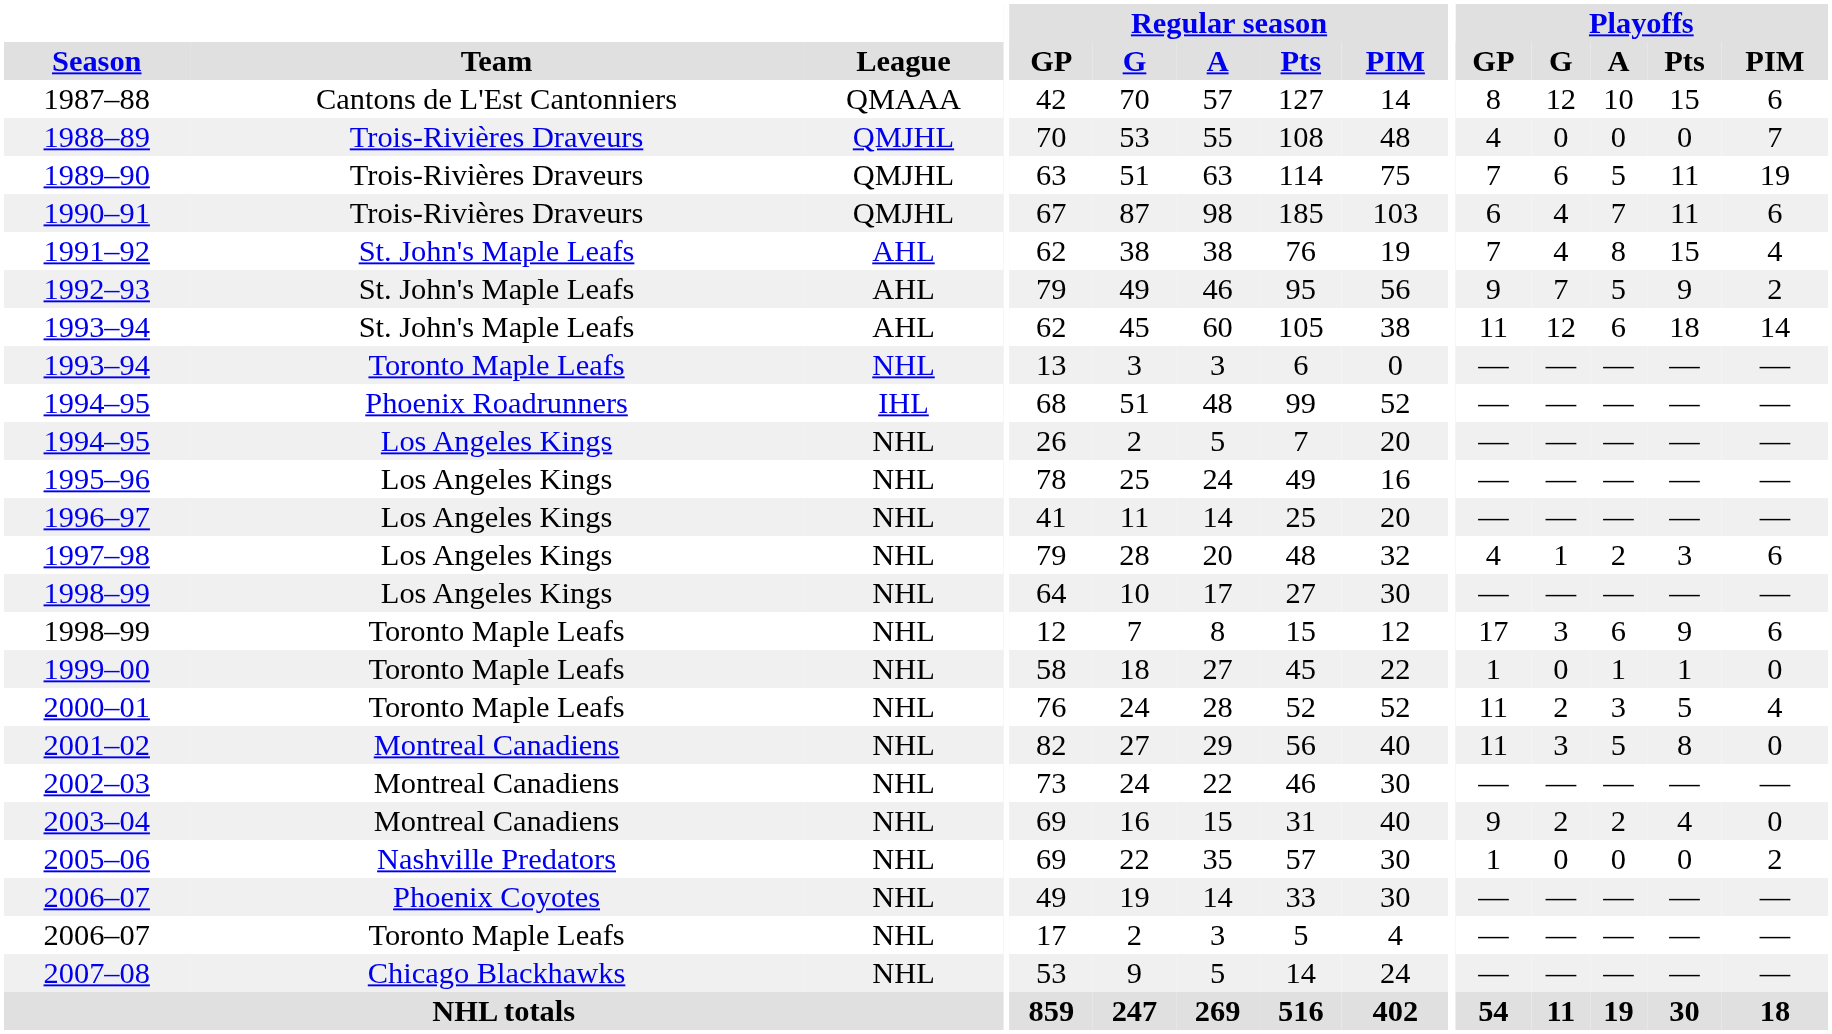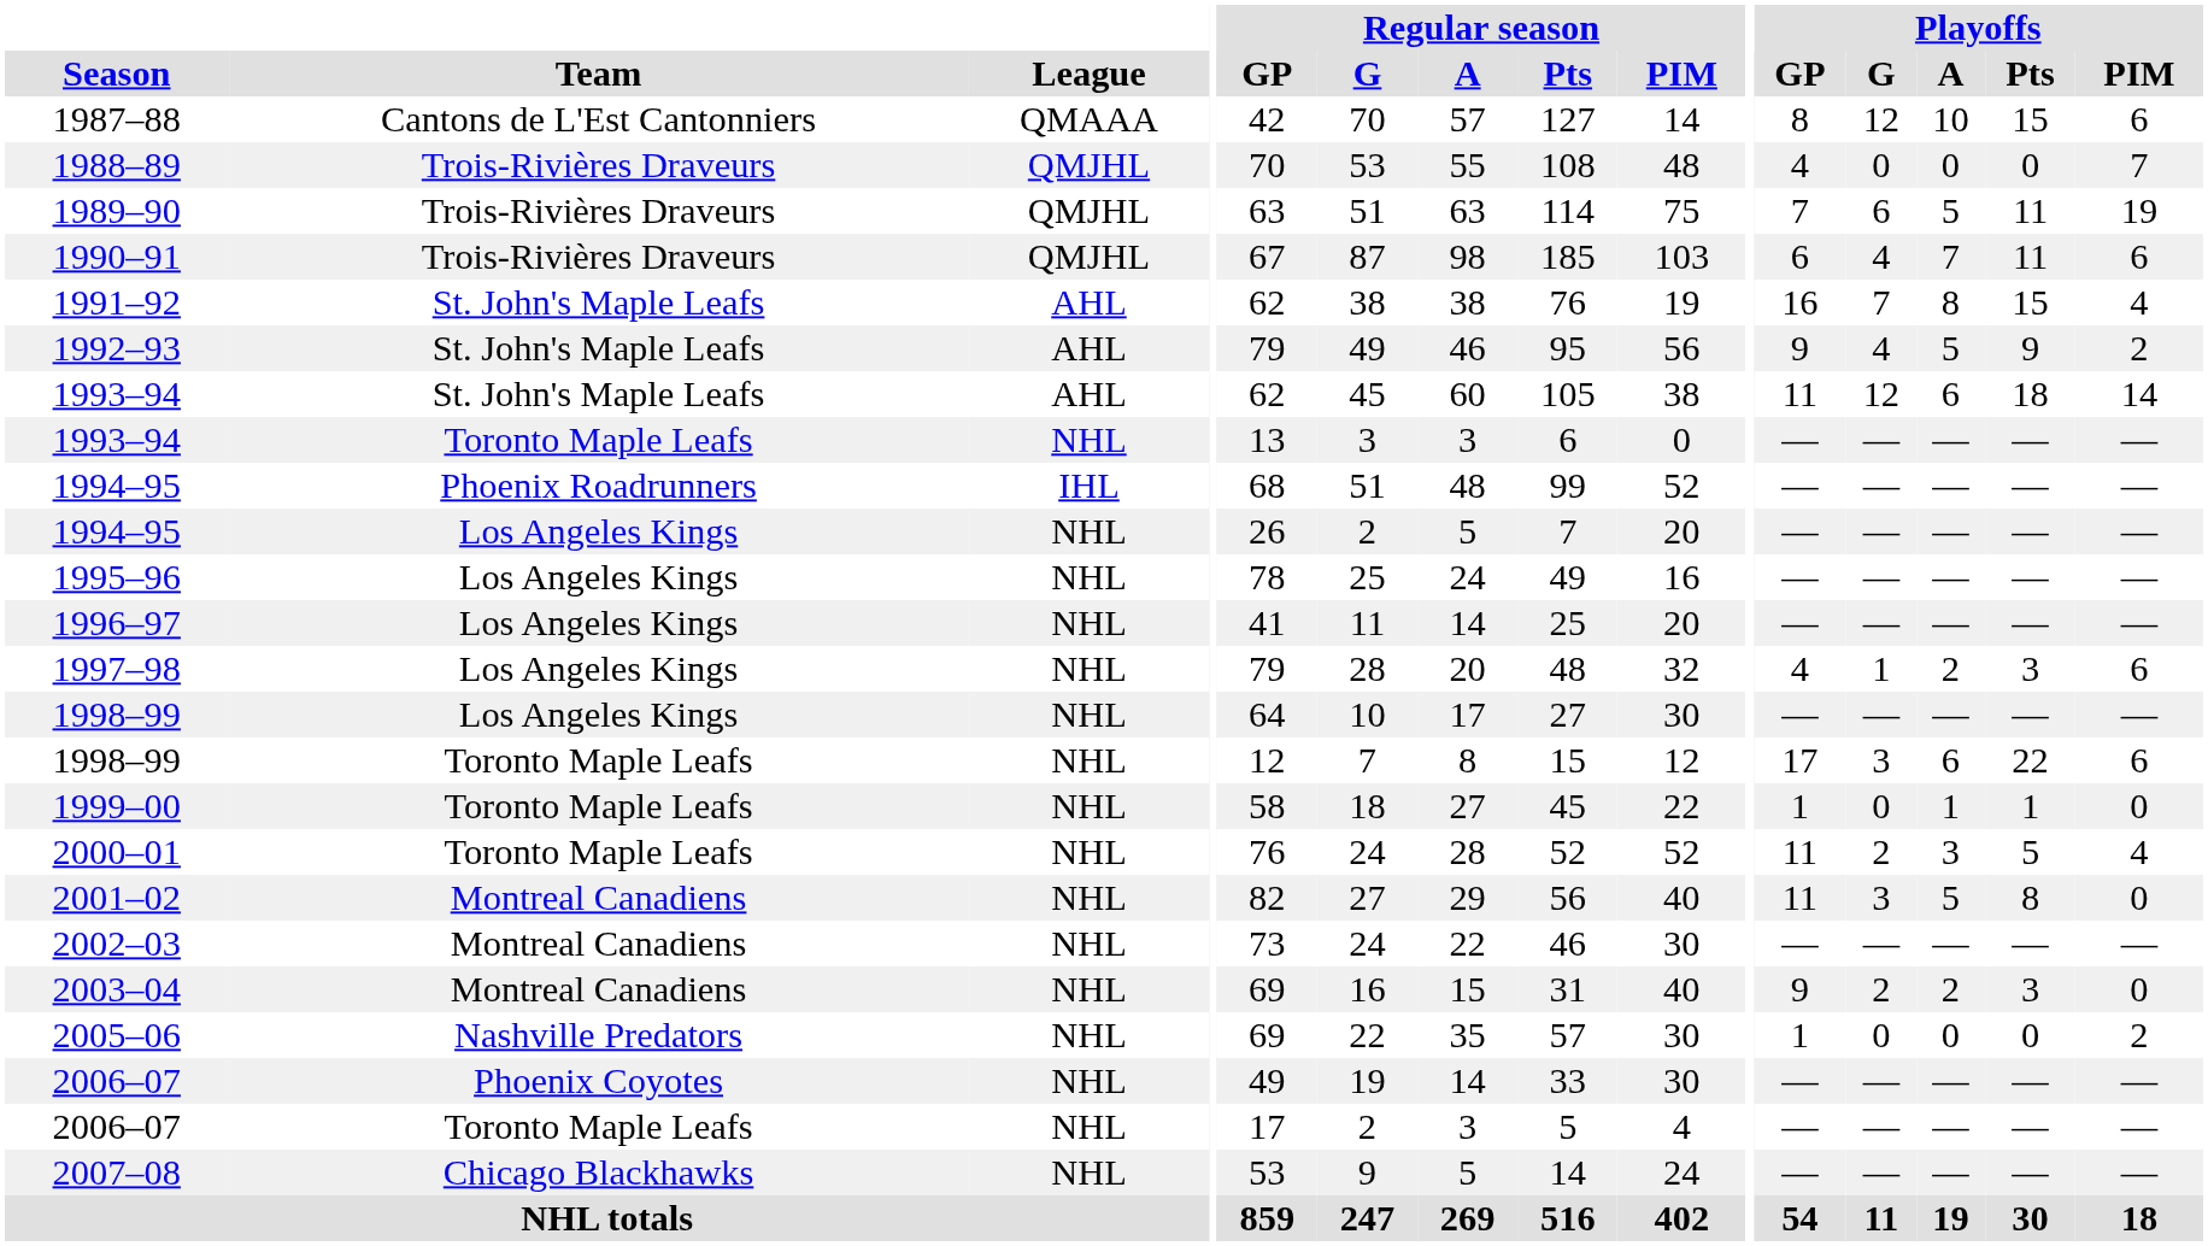 <table border="0" cellpadding="1" cellspacing="0" style="text-align:center; width:60em">
 <tr bgcolor="#e0e0e0">
 <th colspan="3" bgcolor="#ffffff"></th>
 <th rowspan="99" bgcolor="#ffffff"></th>
 <th colspan="5"><a href='#'>Regular season</a></th>
 <th rowspan="99" bgcolor="#ffffff"></th>
 <th colspan="5"><a href='#'>Playoffs</a></th>
 </tr>
 <tr bgcolor="#e0e0e0">
 <th><a href='#'>Season</a></th>
 <th>Team</th>
 <th>League</th>
 <th>GP</th>
 <th><a href='#'>G</a></th>
 <th><a href='#'>A</a></th>
 <th><a href='#'>Pts</a></th>
 <th><a href='#'>PIM</a></th>
 <th>GP</th>
 <th>G</th>
 <th>A</th>
 <th>Pts</th>
 <th>PIM</th>
 </tr>
 <tr>
 <td>1987–88</td>
 <td>Cantons de L'Est Cantonniers</td>
 <td>QMAAA</td>
 <td>42</td>
 <td>70</td>
 <td>57</td>
 <td>127</td>
 <td>14</td>
 <td>8</td>
 <td>12</td>
 <td>10</td>
 <td>15</td>
 <td>6</td>
 </tr>
 <tr bgcolor="#f0f0f0">
 <td><a href='#'>1988–89</a></td>
 <td><a href='#'>Trois-Rivières Draveurs</a></td>
 <td><a href='#'>QMJHL</a></td>
 <td>70</td>
 <td>53</td>
 <td>55</td>
 <td>108</td>
 <td>48</td>
 <td>4</td>
 <td>0</td>
 <td>0</td>
 <td>0</td>
 <td>7</td>
 </tr>
 <tr>
 <td><a href='#'>1989–90</a></td>
 <td>Trois-Rivières Draveurs</td>
 <td>QMJHL</td>
 <td>63</td>
 <td>51</td>
 <td>63</td>
 <td>114</td>
 <td>75</td>
 <td>7</td>
 <td>6</td>
 <td>5</td>
 <td>11</td>
 <td>19</td>
 </tr>
 <tr bgcolor="#f0f0f0">
 <td><a href='#'>1990–91</a></td>
 <td>Trois-Rivières Draveurs</td>
 <td>QMJHL</td>
 <td>67</td>
 <td>87</td>
 <td>98</td>
 <td>185</td>
 <td>103</td>
 <td>6</td>
 <td>4</td>
 <td>7</td>
 <td>11</td>
 <td>6</td>
 </tr>
 <tr>
 <td><a href='#'>1991–92</a></td>
 <td><a href='#'>St. John's Maple Leafs</a></td>
 <td><a href='#'>AHL</a></td>
 <td>62</td>
 <td>38</td>
 <td>38</td>
 <td>76</td>
 <td>19</td>
+<td>16</td>
 <td>7</td>
-<td>4</td>
 <td>8</td>
 <td>15</td>
 <td>4</td>
 </tr>
 <tr bgcolor="#f0f0f0">
 <td><a href='#'>1992–93</a></td>
 <td>St. John's Maple Leafs</td>
 <td>AHL</td>
 <td>79</td>
 <td>49</td>
 <td>46</td>
 <td>95</td>
 <td>56</td>
 <td>9</td>
-<td>7</td>
+<td>4</td>
 <td>5</td>
 <td>9</td>
 <td>2</td>
 </tr>
 <tr>
 <td><a href='#'>1993–94</a></td>
 <td>St. John's Maple Leafs</td>
 <td>AHL</td>
 <td>62</td>
 <td>45</td>
 <td>60</td>
 <td>105</td>
 <td>38</td>
 <td>11</td>
 <td>12</td>
 <td>6</td>
 <td>18</td>
 <td>14</td>
 </tr>
 <tr bgcolor="#f0f0f0">
 <td><a href='#'>1993–94</a></td>
 <td><a href='#'>Toronto Maple Leafs</a></td>
 <td><a href='#'>NHL</a></td>
 <td>13</td>
 <td>3</td>
 <td>3</td>
 <td>6</td>
 <td>0</td>
 <td>—</td>
 <td>—</td>
 <td>—</td>
 <td>—</td>
 <td>—</td>
 </tr>
 <tr>
 <td><a href='#'>1994–95</a></td>
 <td><a href='#'>Phoenix Roadrunners</a></td>
 <td><a href='#'>IHL</a></td>
 <td>68</td>
 <td>51</td>
 <td>48</td>
 <td>99</td>
 <td>52</td>
 <td>—</td>
 <td>—</td>
 <td>—</td>
 <td>—</td>
 <td>—</td>
 </tr>
 <tr bgcolor="#f0f0f0">
 <td><a href='#'>1994–95</a></td>
 <td><a href='#'>Los Angeles Kings</a></td>
 <td>NHL</td>
 <td>26</td>
 <td>2</td>
 <td>5</td>
 <td>7</td>
 <td>20</td>
 <td>—</td>
 <td>—</td>
 <td>—</td>
 <td>—</td>
 <td>—</td>
 </tr>
 <tr>
 <td><a href='#'>1995–96</a></td>
 <td>Los Angeles Kings</td>
 <td>NHL</td>
 <td>78</td>
 <td>25</td>
 <td>24</td>
 <td>49</td>
 <td>16</td>
 <td>—</td>
 <td>—</td>
 <td>—</td>
 <td>—</td>
 <td>—</td>
 </tr>
 <tr bgcolor="#f0f0f0">
 <td><a href='#'>1996–97</a></td>
 <td>Los Angeles Kings</td>
 <td>NHL</td>
 <td>41</td>
 <td>11</td>
 <td>14</td>
 <td>25</td>
 <td>20</td>
 <td>—</td>
 <td>—</td>
 <td>—</td>
 <td>—</td>
 <td>—</td>
 </tr>
 <tr>
 <td><a href='#'>1997–98</a></td>
 <td>Los Angeles Kings</td>
 <td>NHL</td>
 <td>79</td>
 <td>28</td>
 <td>20</td>
 <td>48</td>
 <td>32</td>
 <td>4</td>
 <td>1</td>
 <td>2</td>
 <td>3</td>
 <td>6</td>
 </tr>
 <tr bgcolor="#f0f0f0">
 <td><a href='#'>1998–99</a></td>
 <td>Los Angeles Kings</td>
 <td>NHL</td>
 <td>64</td>
 <td>10</td>
 <td>17</td>
 <td>27</td>
 <td>30</td>
 <td>—</td>
 <td>—</td>
 <td>—</td>
 <td>—</td>
 <td>—</td>
 </tr>
 <tr>
 <td>1998–99</td>
 <td>Toronto Maple Leafs</td>
 <td>NHL</td>
 <td>12</td>
 <td>7</td>
 <td>8</td>
 <td>15</td>
 <td>12</td>
 <td>17</td>
 <td>3</td>
 <td>6</td>
-<td>9</td>
+<td>22</td>
 <td>6</td>
 </tr>
 <tr bgcolor="#f0f0f0">
 <td><a href='#'>1999–00</a></td>
 <td>Toronto Maple Leafs</td>
 <td>NHL</td>
 <td>58</td>
 <td>18</td>
 <td>27</td>
 <td>45</td>
 <td>22</td>
 <td>1</td>
 <td>0</td>
 <td>1</td>
 <td>1</td>
 <td>0</td>
 </tr>
 <tr>
 <td><a href='#'>2000–01</a></td>
 <td>Toronto Maple Leafs</td>
 <td>NHL</td>
 <td>76</td>
 <td>24</td>
 <td>28</td>
 <td>52</td>
 <td>52</td>
 <td>11</td>
 <td>2</td>
 <td>3</td>
 <td>5</td>
 <td>4</td>
 </tr>
 <tr bgcolor="#f0f0f0">
 <td><a href='#'>2001–02</a></td>
 <td><a href='#'>Montreal Canadiens</a></td>
 <td>NHL</td>
 <td>82</td>
 <td>27</td>
 <td>29</td>
 <td>56</td>
 <td>40</td>
 <td>11</td>
 <td>3</td>
 <td>5</td>
 <td>8</td>
 <td>0</td>
 </tr>
 <tr>
 <td><a href='#'>2002–03</a></td>
 <td>Montreal Canadiens</td>
 <td>NHL</td>
 <td>73</td>
 <td>24</td>
 <td>22</td>
 <td>46</td>
 <td>30</td>
 <td>—</td>
 <td>—</td>
 <td>—</td>
 <td>—</td>
 <td>—</td>
 </tr>
 <tr bgcolor="#f0f0f0">
 <td><a href='#'>2003–04</a></td>
 <td>Montreal Canadiens</td>
 <td>NHL</td>
 <td>69</td>
 <td>16</td>
 <td>15</td>
 <td>31</td>
 <td>40</td>
 <td>9</td>
 <td>2</td>
 <td>2</td>
-<td>4</td>
+<td>3</td>
 <td>0</td>
 </tr>
 <tr>
 <td><a href='#'>2005–06</a></td>
 <td><a href='#'>Nashville Predators</a></td>
 <td>NHL</td>
 <td>69</td>
 <td>22</td>
 <td>35</td>
 <td>57</td>
 <td>30</td>
 <td>1</td>
 <td>0</td>
 <td>0</td>
 <td>0</td>
 <td>2</td>
 </tr>
 <tr bgcolor="#f0f0f0">
 <td><a href='#'>2006–07</a></td>
 <td><a href='#'>Phoenix Coyotes</a></td>
 <td>NHL</td>
 <td>49</td>
 <td>19</td>
 <td>14</td>
 <td>33</td>
 <td>30</td>
 <td>—</td>
 <td>—</td>
 <td>—</td>
 <td>—</td>
 <td>—</td>
 </tr>
 <tr>
 <td>2006–07</td>
 <td>Toronto Maple Leafs</td>
 <td>NHL</td>
 <td>17</td>
 <td>2</td>
 <td>3</td>
 <td>5</td>
 <td>4</td>
 <td>—</td>
 <td>—</td>
 <td>—</td>
 <td>—</td>
 <td>—</td>
 </tr>
 <tr bgcolor="#f0f0f0">
 <td><a href='#'>2007–08</a></td>
 <td><a href='#'>Chicago Blackhawks</a></td>
 <td>NHL</td>
 <td>53</td>
 <td>9</td>
 <td>5</td>
 <td>14</td>
 <td>24</td>
 <td>—</td>
 <td>—</td>
 <td>—</td>
 <td>—</td>
 <td>—</td>
 </tr>
 <tr bgcolor="#e0e0e0">
 <th colspan="3">NHL totals</th>
 <th>859</th>
 <th>247</th>
 <th>269</th>
 <th>516</th>
 <th>402</th>
 <th>54</th>
 <th>11</th>
 <th>19</th>
 <th>30</th>
 <th>18</th>
 </tr>
 </table>
